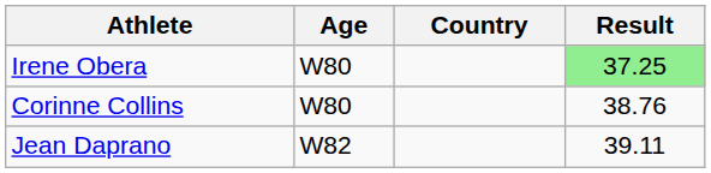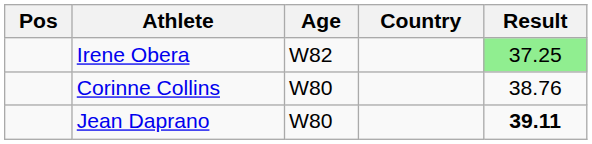 <table class="wikitable"  style="text-align:center; width:50%;">
 <tr>
+<th>Pos</th>
 <th>Athlete</th>
 <th>Age</th>
 <th>Country</th>
 <th>Result</th>
 </tr>
 <tr>
+<td align=center></td>
 <td align=left><a href='#'>Irene Obera</a></td>
-<td align=left>W80</td>
+<td align=left>W82</td>
 <td align=left></td>
 <td style="background: lightgreen;">37.25</td>
 </tr>
 <tr>
+<td align=center></td>
 <td align=left><a href='#'>Corinne Collins</a></td>
 <td align=left>W80</td>
 <td align=left></td>
 <td>38.76</td>
 </tr>
 <tr>
+<td align=center></td>
 <td align=left><a href='#'>Jean Daprano</a></td>
-<td align=left>W82</td>
+<td align=left>W80</td>
 <td align=left></td>
-<td>39.11</td>
+<td><strong>39.11</strong></td>
 </tr>
 </table>
